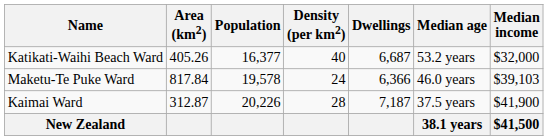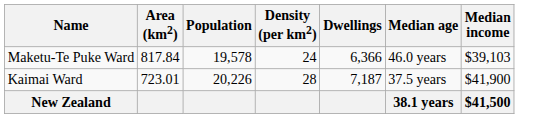 <table class="wikitable">
 <tr>
 <th>Name</th>
 <th>Area<br>(km<sup>2</sup>)</th>
 <th>Population</th>
 <th>Density<br>(per km<sup>2</sup>)</th>
 <th>Dwellings</th>
 <th>Median age</th>
 <th>Median<br>income</th>
-</tr>
-<tr>
-<td>Katikati-Waihi Beach Ward</td>
-<td style="text-align:right;">405.26</td>
-<td style="text-align:right;">16,377</td>
-<td style="text-align:right;">40</td>
-<td style="text-align:right;">6,687</td>
-<td>53.2 years</td>
-<td>$32,000</td>
 </tr>
 <tr>
 <td>Maketu-Te Puke Ward</td>
 <td style="text-align:right;">817.84</td>
 <td style="text-align:right;">19,578</td>
 <td style="text-align:right;">24</td>
 <td style="text-align:right;">6,366</td>
 <td>46.0 years</td>
 <td>$39,103</td>
 </tr>
 <tr>
 <td>Kaimai Ward</td>
-<td style="text-align:right;">312.87</td>
+<td style="text-align:right;">723.01</td>
 <td style="text-align:right;">20,226</td>
 <td style="text-align:right;">28</td>
 <td style="text-align:right;">7,187</td>
 <td>37.5 years</td>
 <td>$41,900</td>
 </tr>
 <tr>
 <th>New Zealand</th>
 <th></th>
 <th></th>
 <th></th>
 <th></th>
 <th>38.1 years</th>
 <th style="text-align:left;">$41,500</th>
 </tr>
 </table>
